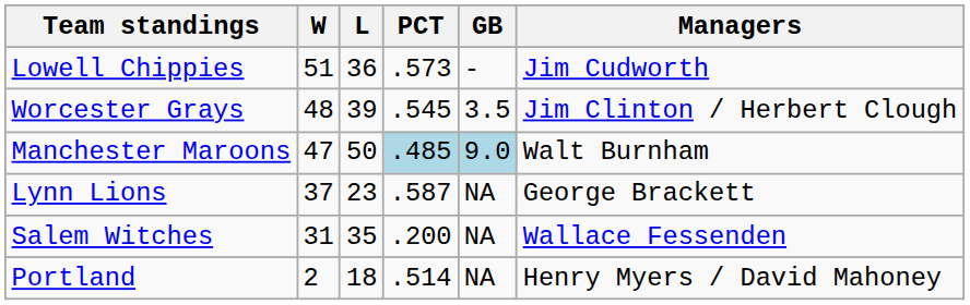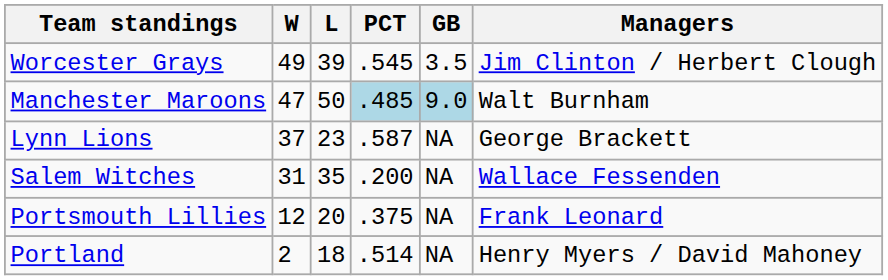 <table class="wikitable">
 <tr>
 <th>Team standings</th>
 <th>W</th>
 <th>L</th>
 <th>PCT</th>
 <th>GB</th>
 <th>Managers</th>
 </tr>
 <tr>
-<td><a href='#'>Lowell Chippies</a></td>
-<td>51</td>
-<td>36</td>
-<td>.573</td>
-<td>-</td>
-<td><a href='#'>Jim Cudworth</a></td>
-</tr>
-<tr>
 <td><a href='#'>Worcester Grays</a></td>
-<td>48</td>
+<td>49</td>
 <td>39</td>
 <td>.545</td>
 <td>3.5</td>
 <td><a href='#'>Jim Clinton</a> / Herbert Clough</td>
 </tr>
 <tr>
 <td><a href='#'>Manchester Maroons</a></td>
 <td>47</td>
 <td>50</td>
 <td style="background: lightblue;">.485</td>
 <td style="background: lightblue;">9.0</td>
 <td>Walt Burnham</td>
 </tr>
 <tr>
 <td><a href='#'>Lynn Lions</a></td>
 <td>37</td>
 <td>23</td>
 <td>.587</td>
 <td>NA</td>
 <td>George Brackett</td>
 </tr>
 <tr>
 <td><a href='#'>Salem Witches</a></td>
 <td>31</td>
 <td>35</td>
 <td>.200</td>
 <td>NA</td>
 <td><a href='#'>Wallace Fessenden</a></td>
 </tr>
 <tr>
+<td><a href='#'>Portsmouth Lillies</a></td>
+<td>12</td>
+<td>20</td>
+<td>.375</td>
+<td>NA</td>
+<td><a href='#'>Frank Leonard</a></td>
+</tr>
+<tr>
 <td><a href='#'>Portland</a></td>
 <td>2</td>
 <td>18</td>
 <td>.514</td>
 <td>NA</td>
 <td>Henry Myers / David Mahoney</td>
 </tr>
 </table>
